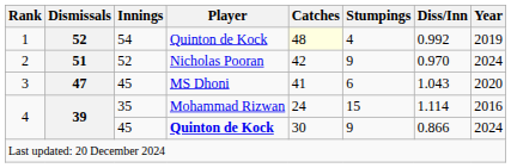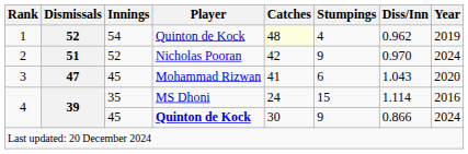 <table class="wikitable sortable">
 <tr>
 <th>Rank</th>
 <th>Dismissals</th>
 <th>Innings</th>
 <th>Player</th>
 <th>Catches</th>
 <th>Stumpings</th>
 <th>Diss/Inn</th>
 <th>Year</th>
 </tr>
 <tr>
 <td align=center>1</td>
 <th>52</th>
 <td>54</td>
 <td> <a href='#'>Quinton de Kock</a></td>
 <td style="background: lightyellow;">48</td>
 <td>4</td>
-<td>0.992</td>
+<td>0.962</td>
 <td>2019</td>
 </tr>
 <tr>
 <td align=center>2</td>
 <th>51</th>
 <td>52</td>
 <td> <a href='#'>Nicholas Pooran</a></td>
 <td>42</td>
 <td>9</td>
 <td>0.970</td>
 <td>2024</td>
 </tr>
 <tr>
 <td align=center>3</td>
 <th>47</th>
 <td>45</td>
-<td> <a href='#'>MS Dhoni</a></td>
+<td> <a href='#'>Mohammad Rizwan</a></td>
 <td>41</td>
 <td>6</td>
 <td>1.043</td>
 <td>2020</td>
 </tr>
 <tr>
 <td align=center rowspan=2>4</td>
 <th rowspan=2>39</th>
 <td>35</td>
-<td> <a href='#'>Mohammad Rizwan</a></td>
+<td> <a href='#'>MS Dhoni</a></td>
 <td>24</td>
 <td>15</td>
 <td>1.114</td>
 <td>2016</td>
 </tr>
 <tr>
 <td>45</td>
 <td><strong> <a href='#'>Quinton de Kock</a></strong></td>
 <td>30</td>
 <td>9</td>
 <td>0.866</td>
 <td>2024</td>
 </tr>
 <tr>
 <td colspan=8><small>Last updated: 20 December 2024</small></td>
 </tr>
 </table>
